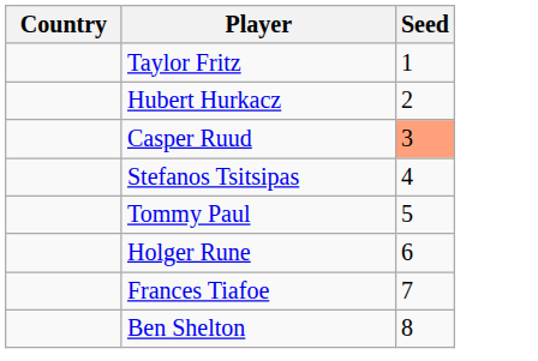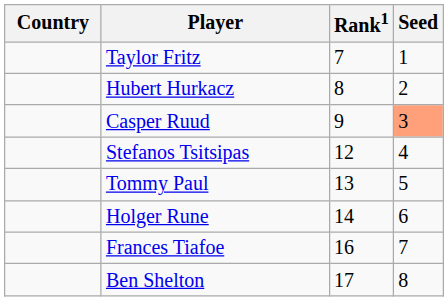 <table class="sortable wikitable">
 <tr>
 <th width="70">Country</th>
 <th width="175">Player</th>
+<th>Rank<sup>1</sup></th>
 <th>Seed</th>
 </tr>
 <tr>
 <td></td>
 <td><a href='#'>Taylor Fritz</a></td>
+<td>7</td>
 <td>1</td>
 </tr>
 <tr>
 <td></td>
 <td><a href='#'>Hubert Hurkacz</a></td>
+<td>8</td>
 <td>2</td>
 </tr>
 <tr>
 <td></td>
 <td><a href='#'>Casper Ruud</a></td>
+<td>9</td>
 <td style="background: lightsalmon;">3</td>
 </tr>
 <tr>
 <td></td>
 <td><a href='#'>Stefanos Tsitsipas</a></td>
+<td>12</td>
 <td>4</td>
 </tr>
 <tr>
 <td></td>
 <td><a href='#'>Tommy Paul</a></td>
+<td>13</td>
 <td>5</td>
 </tr>
 <tr>
 <td></td>
 <td><a href='#'>Holger Rune</a></td>
+<td>14</td>
 <td>6</td>
 </tr>
 <tr>
 <td></td>
 <td><a href='#'>Frances Tiafoe</a></td>
+<td>16</td>
 <td>7</td>
 </tr>
 <tr>
 <td></td>
 <td><a href='#'>Ben Shelton</a></td>
+<td>17</td>
 <td>8</td>
 </tr>
 </table>
